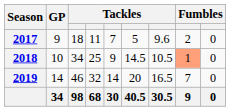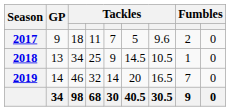 <table class=wikitable style="text-align:center;">
 <tr>
 <th rowspan="2">Season</th>
 <th rowspan="2">GP</th>
 <th colspan="5">Tackles</th>
 <th colspan="2">Fumbles</th>
 </tr>
 <tr>
 <th></th>
 <th></th>
 <th></th>
 <th></th>
 <th></th>
 <th></th>
 <th></th>
 </tr>
 <tr>
 <th><a href='#'>2017</a></th>
 <td>9</td>
 <td>18</td>
 <td>11</td>
 <td>7</td>
 <td>5</td>
 <td>9.6</td>
 <td>2</td>
 <td>0</td>
 </tr>
 <tr>
 <th><a href='#'>2018</a></th>
-<td>10</td>
+<td>13</td>
 <td>34</td>
 <td>25</td>
 <td>9</td>
 <td>14.5</td>
 <td>10.5</td>
-<td style="background: lightsalmon;">1</td>
+<td>1</td>
 <td>0</td>
 </tr>
 <tr>
 <th><a href='#'>2019</a></th>
 <td>14</td>
 <td>46</td>
 <td>32</td>
 <td>14</td>
 <td>20</td>
 <td>16.5</td>
 <td>7</td>
 <td>0</td>
 </tr>
 <tr>
 <th></th>
 <th>34</th>
 <th>98</th>
 <th>68</th>
 <th>30</th>
 <th>40.5</th>
 <th>30.5</th>
 <th>9</th>
 <th>0</th>
 </tr>
 </table>
